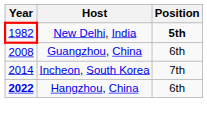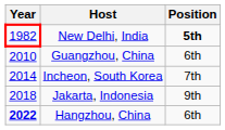 <table class="wikitable" style="text-align: center;">
 <tr>
 <th>Year</th>
 <th>Host</th>
 <th>Position</th>
 </tr>
 <tr>
 <td style="border: 3px solid red"><a href='#'>1982</a></td>
 <td> <a href='#'>New Delhi</a>, <a href='#'>India</a></td>
 <td><strong>5th</strong></td>
 </tr>
 <tr>
-<td><a href='#'>2008</a></td>
+<td><a href='#'>2010</a></td>
 <td> <a href='#'>Guangzhou</a>, <a href='#'>China</a></td>
 <td>6th</td>
 </tr>
 <tr>
 <td><a href='#'>2014</a></td>
 <td> <a href='#'>Incheon</a>, <a href='#'>South Korea</a></td>
 <td>7th</td>
 </tr>
 <tr>
+<td><a href='#'>2018</a></td>
+<td> <a href='#'>Jakarta</a>, <a href='#'>Indonesia</a></td>
+<td>9th</td>
+</tr>
+<tr>
 <td><strong><a href='#'>2022</a></strong></td>
 <td> <a href='#'>Hangzhou</a>, <a href='#'>China</a></td>
 <td>6th</td>
 </tr>
 </table>
